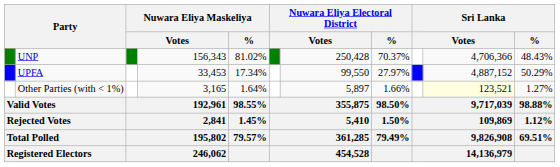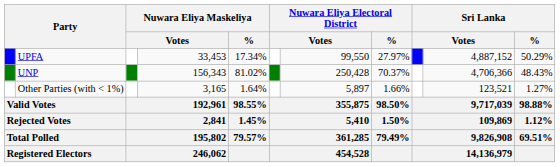 <table class="wikitable">
 <tr>
 <th colspan="2" width="144px"rowspan="2">Party</th>
 <th colspan="3" width="216px">Nuwara Eliya Maskeliya</th>
 <th colspan="3" width="216px"><a href='#'>Nuwara Eliya Electoral District</a></th>
 <th colspan="3" width="216px">Sri Lanka</th>
 </tr>
 <tr>
 <th colspan="2" width="144px">Votes</th>
 <th>%</th>
 <th colspan="2" width="144px">Votes</th>
 <th>%</th>
 <th colspan="2" width="144px">Votes</th>
 <th>%</th>
 </tr>
 <tr>
+<td style="background-color:blue;" width="10px"></td>
+<td style="text-align:left;"><a href='#'>UPFA</a></td>
+<td style="background-color:white;" width="10px"></td>
+<td style="text-align:right;">33,453</td>
+<td style="text-align:right;">17.34%</td>
+<td style="background-color:white;" width="10px"></td>
+<td style="text-align:right;">99,550</td>
+<td style="text-align:right;">27.97%</td>
+<td style="background-color:blue;" width="10px"></td>
+<td style="text-align:right;">4,887,152</td>
+<td style="text-align:right;">50.29%</td>
+</tr>
+<tr>
 <td style="background-color:green;" width="10px"></td>
 <td style="text-align:left;"><a href='#'>UNP</a></td>
 <td style="background-color:green;" width="10px"></td>
 <td style="text-align:right;">156,343</td>
 <td style="text-align:right;">81.02%</td>
 <td style="background-color:green;" width="10px"></td>
 <td style="text-align:right;">250,428</td>
 <td style="text-align:right;">70.37%</td>
 <td style="background-color:white;" width="10px"></td>
 <td style="text-align:right;">4,706,366</td>
 <td style="text-align:right;">48.43%</td>
 </tr>
 <tr>
-<td style="background-color:blue;" width="10px"></td>
-<td style="text-align:left;"><a href='#'>UPFA</a></td>
-<td style="background-color:white;" width="10px"></td>
-<td style="text-align:right;">33,453</td>
-<td style="text-align:right;">17.34%</td>
-<td style="background-color:white;" width="10px"></td>
-<td style="text-align:right;">99,550</td>
-<td style="text-align:right;">27.97%</td>
-<td style="background-color:blue;" width="10px"></td>
-<td style="text-align:right;">4,887,152</td>
-<td style="text-align:right;">50.29%</td>
-</tr>
-<tr>
 <td style="background-color:white;" width="10px"></td>
 <td style="text-align:left;">Other Parties (with < 1%)</td>
 <td style="background-color:white;" width="10px"></td>
 <td style="text-align:right;">3,165</td>
 <td style="text-align:right;">1.64%</td>
 <td style="background-color:white;" width="10px"></td>
 <td style="text-align:right;">5,897</td>
 <td style="text-align:right;">1.66%</td>
 <td style="background-color:white;" width="10px"></td>
-<td style="background: lightyellow; text-align:right;">123,521</td>
+<td style="text-align:right;">123,521</td>
 <td style="text-align:right;">1.27%</td>
 </tr>
 <tr>
 <th colspan="2" width="144px"style="text-align:left;">Valid Votes</th>
 <th style="text-align:right;"colspan="2" width="144px">192,961</th>
 <th style="text-align:right;">98.55%</th>
 <th style="text-align:right;"colspan="2" width="144px">355,875</th>
 <th style="text-align:right;">98.50%</th>
 <th style="text-align:right;"colspan="2" width="144px">9,717,039</th>
 <th style="text-align:right;">98.88%</th>
 </tr>
 <tr>
 <th colspan="2" width="144px"style="text-align:left;">Rejected Votes</th>
 <th style="text-align:right;"colspan="2" width="144px">2,841</th>
 <th style="text-align:right;">1.45%</th>
 <th style="text-align:right;"colspan="2" width="144px">5,410</th>
 <th style="text-align:right;">1.50%</th>
 <th style="text-align:right;"colspan="2" width="144px">109,869</th>
 <th style="text-align:right;">1.12%</th>
 </tr>
 <tr>
 <th colspan="2" width="144px"style="text-align:left;">Total Polled</th>
 <th style="text-align:right;"colspan="2" width="144px">195,802</th>
 <th style="text-align:right;">79.57%</th>
 <th style="text-align:right;"colspan="2" width="144px">361,285</th>
 <th style="text-align:right;">79.49%</th>
 <th style="text-align:right;"colspan="2" width="144px">9,826,908</th>
 <th style="text-align:right;">69.51%</th>
 </tr>
 <tr>
 <th colspan="2" width="144px"style="text-align:left;">Registered Electors</th>
 <th style="text-align:right;"colspan="2" width="144px">246,062</th>
 <th></th>
 <th style="text-align:right;"colspan="2" width="144px">454,528</th>
 <th></th>
 <th style="text-align:right;"colspan="2" width="144px">14,136,979</th>
 <th></th>
 </tr>
 </table>
